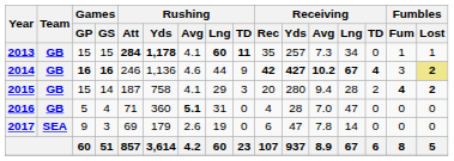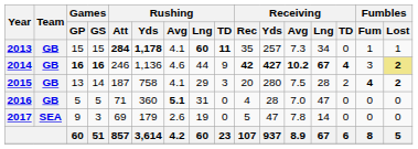 <table class="wikitable" style="text-align: center;">
 <tr>
 <th rowspan="2">Year</th>
 <th rowspan="2">Team</th>
 <th colspan="2">Games</th>
 <th colspan="5">Rushing</th>
 <th colspan="5">Receiving</th>
 <th colspan="2">Fumbles</th>
 </tr>
 <tr>
 <th>GP</th>
 <th>GS</th>
 <th>Att</th>
 <th>Yds</th>
 <th>Avg</th>
 <th>Lng</th>
 <th>TD</th>
 <th>Rec</th>
 <th>Yds</th>
 <th>Avg</th>
 <th>Lng</th>
 <th>TD</th>
 <th>Fum</th>
 <th>Lost</th>
 </tr>
 <tr>
 <th><a href='#'>2013</a></th>
 <th><a href='#'>GB</a></th>
 <td>15</td>
 <td>15</td>
 <td><strong>284</strong></td>
 <td><strong>1,178</strong></td>
 <td>4.1</td>
 <td><strong>60</strong></td>
 <td><strong>11</strong></td>
 <td>35</td>
 <td>257</td>
 <td>7.3</td>
 <td>34</td>
 <td>0</td>
 <td>1</td>
 <td>1</td>
 </tr>
 <tr>
 <th><a href='#'>2014</a></th>
 <th><a href='#'>GB</a></th>
 <td><strong>16</strong></td>
 <td><strong>16</strong></td>
 <td>246</td>
 <td>1,136</td>
 <td>4.6</td>
 <td>44</td>
 <td>9</td>
 <td><strong>42</strong></td>
 <td><strong>427</strong></td>
 <td><strong>10.2</strong></td>
 <td><strong>67</strong></td>
 <td><strong>4</strong></td>
 <td>3</td>
 <td style="background: khaki;"><strong>2</strong></td>
 </tr>
 <tr>
 <th><a href='#'>2015</a></th>
 <th><a href='#'>GB</a></th>
-<td>15</td>
+<td>13</td>
 <td>14</td>
 <td>187</td>
 <td>758</td>
 <td>4.1</td>
 <td>29</td>
 <td>3</td>
 <td>20</td>
 <td>280</td>
-<td>9.4</td>
+<td>7.5</td>
 <td>28</td>
 <td>2</td>
 <td><strong>4</strong></td>
 <td><strong>2</strong></td>
 </tr>
 <tr>
 <th><a href='#'>2016</a></th>
 <th><a href='#'>GB</a></th>
 <td>5</td>
-<td>4</td>
+<td>5</td>
 <td>71</td>
 <td>360</td>
 <td><strong>5.1</strong></td>
 <td>31</td>
 <td>0</td>
 <td>4</td>
 <td>28</td>
 <td>7.0</td>
 <td>47</td>
 <td>0</td>
 <td>0</td>
 <td>0</td>
 </tr>
 <tr>
 <th><a href='#'>2017</a></th>
 <th><a href='#'>SEA</a></th>
 <td>9</td>
 <td>3</td>
 <td>69</td>
 <td>179</td>
 <td>2.6</td>
 <td>19</td>
 <td>0</td>
-<td>6</td>
+<td>5</td>
 <td>47</td>
 <td>7.8</td>
 <td>14</td>
 <td>0</td>
 <td>0</td>
 <td>0</td>
 </tr>
 <tr>
 <th colspan="2"></th>
 <th>60</th>
 <th>51</th>
 <th>857</th>
 <th>3,614</th>
 <th>4.2</th>
 <th>60</th>
 <th>23</th>
 <th>107</th>
 <th>937</th>
 <th>8.9</th>
 <th>67</th>
 <th>6</th>
 <th>8</th>
 <th>5</th>
 </tr>
 <tr>
 </tr>
 </table>
